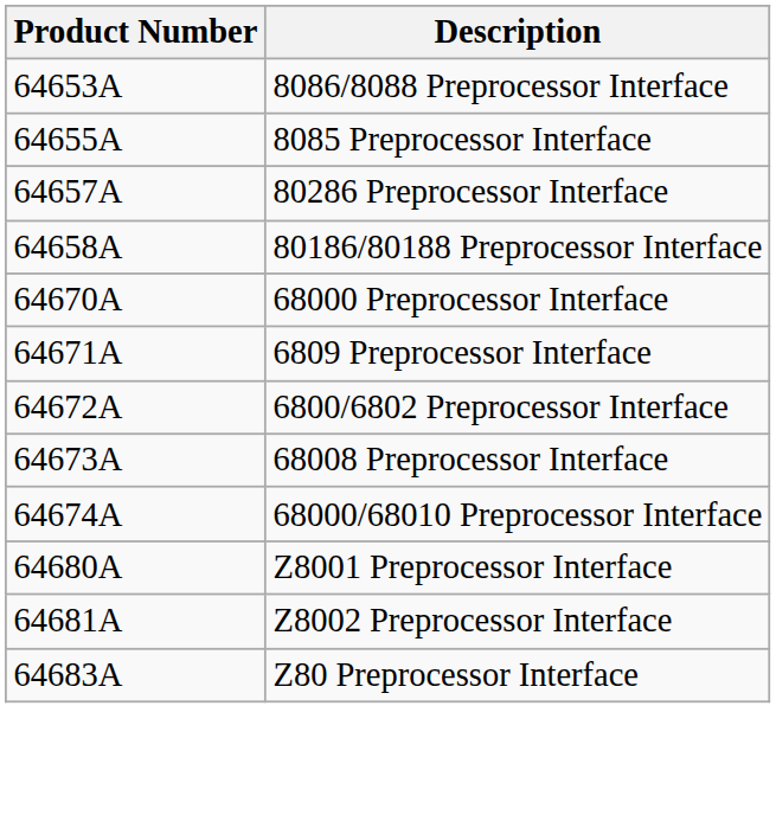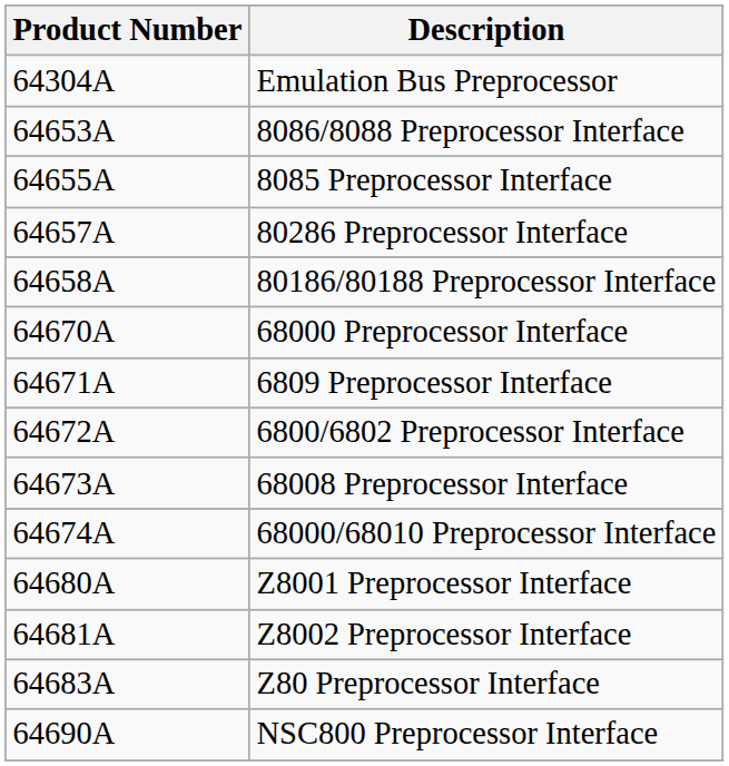 <table class="wikitable">
 <tr>
 <th>Product Number</th>
 <th>Description</th>
+</tr>
+<tr>
+<td>64304A</td>
+<td>Emulation Bus Preprocessor</td>
 </tr>
 <tr>
 <td>64653A</td>
 <td>8086/8088 Preprocessor Interface</td>
 </tr>
 <tr>
 <td>64655A</td>
 <td>8085 Preprocessor Interface</td>
 </tr>
 <tr>
 <td>64657A</td>
 <td>80286 Preprocessor Interface</td>
 </tr>
 <tr>
 <td>64658A</td>
 <td>80186/80188 Preprocessor Interface</td>
 </tr>
 <tr>
 <td>64670A</td>
 <td>68000 Preprocessor Interface</td>
 </tr>
 <tr>
 <td>64671A</td>
 <td>6809 Preprocessor Interface</td>
 </tr>
 <tr>
 <td>64672A</td>
 <td>6800/6802 Preprocessor Interface</td>
 </tr>
 <tr>
 <td>64673A</td>
 <td>68008 Preprocessor Interface</td>
 </tr>
 <tr>
 <td>64674A</td>
 <td>68000/68010 Preprocessor Interface</td>
 </tr>
 <tr>
 <td>64680A</td>
 <td>Z8001 Preprocessor Interface</td>
 </tr>
 <tr>
 <td>64681A</td>
 <td>Z8002 Preprocessor Interface</td>
 </tr>
 <tr>
 <td>64683A</td>
 <td>Z80 Preprocessor Interface</td>
 </tr>
+<tr>
+<td>64690A</td>
+<td>NSC800 Preprocessor Interface</td>
+</tr>
 </table>
